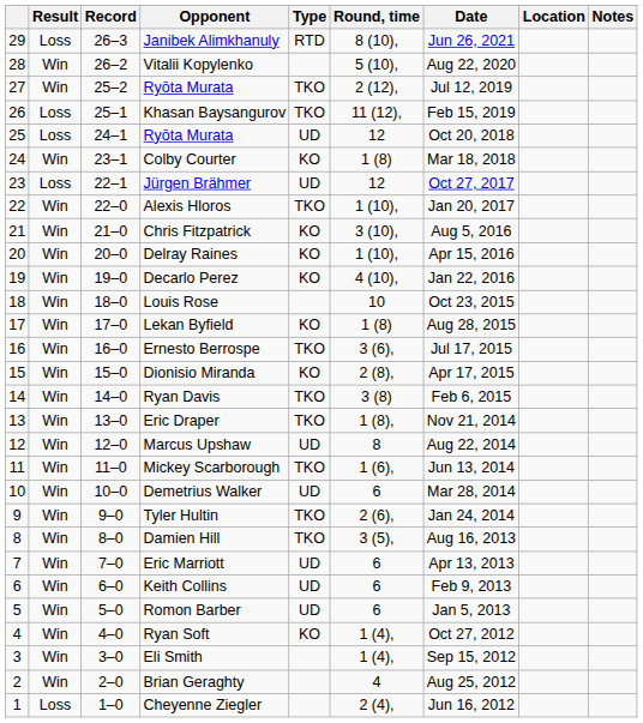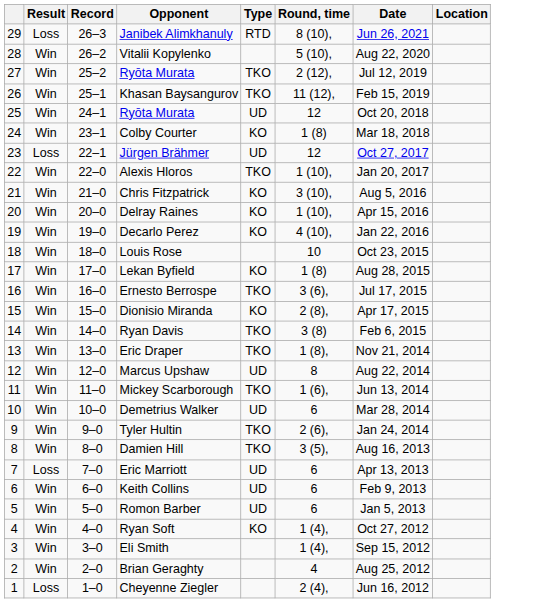 <table class="wikitable" style="text-align:center">
 <tr>
 <th></th>
 <th>Result</th>
 <th>Record</th>
 <th>Opponent</th>
 <th>Type</th>
 <th>Round, time</th>
 <th>Date</th>
 <th>Location</th>
-<th>Notes</th>
 </tr>
 <tr>
 <td>29</td>
 <td>Loss</td>
 <td>26–3</td>
 <td style="text-align:left;"> <a href='#'>Janibek Alimkhanuly</a></td>
 <td>RTD</td>
 <td>8 (10), </td>
 <td><a href='#'>Jun 26, 2021</a></td>
 <td style="text-align:left;"> </td>
-<td></td>
 </tr>
 <tr>
 <td>28</td>
 <td>Win</td>
 <td>26–2</td>
 <td style="text-align:left;"> Vitalii Kopylenko</td>
 <td></td>
 <td>5 (10), </td>
 <td>Aug 22, 2020</td>
 <td style="text-align:left;"> </td>
-<td></td>
 </tr>
 <tr>
 <td>27</td>
 <td>Win</td>
 <td>25–2</td>
 <td style="text-align:left;"> <a href='#'>Ryōta Murata</a></td>
 <td>TKO</td>
 <td>2 (12), </td>
 <td>Jul 12, 2019</td>
 <td style="text-align:left;"> </td>
-<td style="text-align:left;"></td>
 </tr>
 <tr>
 <td>26</td>
-<td>Loss</td>
+<td>Win</td>
 <td>25–1</td>
 <td style="text-align:left;"> Khasan Baysangurov</td>
 <td>TKO</td>
 <td>11 (12), </td>
 <td>Feb 15, 2019</td>
 <td style="text-align:left;"> </td>
-<td style="text-align:left;"></td>
 </tr>
 <tr>
 <td>25</td>
-<td>Loss</td>
+<td>Win</td>
 <td>24–1</td>
 <td style="text-align:left;"> <a href='#'>Ryōta Murata</a></td>
 <td>UD</td>
 <td>12</td>
 <td>Oct 20, 2018</td>
 <td style="text-align:left;"> </td>
-<td style="text-align:left;"></td>
 </tr>
 <tr>
 <td>24</td>
 <td>Win</td>
 <td>23–1</td>
 <td style="text-align:left;"> Colby Courter</td>
 <td>KO</td>
 <td>1 (8)</td>
 <td>Mar 18, 2018</td>
 <td style="text-align:left;"> </td>
-<td></td>
 </tr>
 <tr>
 <td>23</td>
 <td>Loss</td>
 <td>22–1</td>
 <td style="text-align:left;"> <a href='#'>Jürgen Brähmer</a></td>
 <td>UD</td>
 <td>12</td>
 <td><a href='#'>Oct 27, 2017</a></td>
 <td style="text-align:left;"> </td>
-<td style="text-align:left;"></td>
 </tr>
 <tr>
 <td>22</td>
 <td>Win</td>
 <td>22–0</td>
 <td style="text-align:left;"> Alexis Hloros</td>
 <td>TKO</td>
 <td>1 (10), </td>
 <td>Jan 20, 2017</td>
 <td style="text-align:left;"> </td>
-<td style="text-align:left;"></td>
 </tr>
 <tr>
 <td>21</td>
 <td>Win</td>
 <td>21–0</td>
 <td style="text-align:left;"> Chris Fitzpatrick</td>
 <td>KO</td>
 <td>3 (10), </td>
 <td>Aug 5, 2016</td>
 <td style="text-align:left;"> </td>
-<td></td>
 </tr>
 <tr>
 <td>20</td>
 <td>Win</td>
 <td>20–0</td>
 <td style="text-align:left;"> Delray Raines</td>
 <td>KO</td>
 <td>1 (10), </td>
 <td>Apr 15, 2016</td>
 <td style="text-align:left;"> </td>
-<td style="text-align:left;"></td>
 </tr>
 <tr>
 <td>19</td>
 <td>Win</td>
 <td>19–0</td>
 <td style="text-align:left;"> Decarlo Perez</td>
 <td>KO</td>
 <td>4 (10), </td>
 <td>Jan 22, 2016</td>
 <td style="text-align:left;"> </td>
-<td style="text-align:left;"></td>
 </tr>
 <tr>
 <td>18</td>
 <td>Win</td>
 <td>18–0</td>
 <td style="text-align:left;"> Louis Rose</td>
 <td></td>
 <td>10</td>
 <td>Oct 23, 2015</td>
 <td style="text-align:left;"> </td>
-<td style="text-align:left;"></td>
 </tr>
 <tr>
 <td>17</td>
 <td>Win</td>
 <td>17–0</td>
 <td style="text-align:left;"> Lekan Byfield</td>
 <td>KO</td>
 <td>1 (8)</td>
 <td>Aug 28, 2015</td>
 <td style="text-align:left;"> </td>
-<td></td>
 </tr>
 <tr>
 <td>16</td>
 <td>Win</td>
 <td>16–0</td>
 <td style="text-align:left;"> Ernesto Berrospe</td>
 <td>TKO</td>
 <td>3 (6), </td>
 <td>Jul 17, 2015</td>
 <td style="text-align:left;"> </td>
-<td></td>
 </tr>
 <tr>
 <td>15</td>
 <td>Win</td>
 <td>15–0</td>
 <td style="text-align:left;"> Dionisio Miranda</td>
 <td>KO</td>
 <td>2 (8), </td>
 <td>Apr 17, 2015</td>
 <td style="text-align:left;"> </td>
-<td></td>
 </tr>
 <tr>
 <td>14</td>
 <td>Win</td>
 <td>14–0</td>
 <td style="text-align:left;"> Ryan Davis</td>
 <td>TKO</td>
 <td>3 (8)</td>
 <td>Feb 6, 2015</td>
 <td style="text-align:left;"> </td>
-<td></td>
 </tr>
 <tr>
 <td>13</td>
 <td>Win</td>
 <td>13–0</td>
 <td style="text-align:left;"> Eric Draper</td>
 <td>TKO</td>
 <td>1 (8), </td>
 <td>Nov 21, 2014</td>
 <td style="text-align:left;"> </td>
-<td></td>
 </tr>
 <tr>
 <td>12</td>
 <td>Win</td>
 <td>12–0</td>
 <td style="text-align:left;"> Marcus Upshaw</td>
 <td>UD</td>
 <td>8</td>
 <td>Aug 22, 2014</td>
 <td style="text-align:left;"> </td>
-<td></td>
 </tr>
 <tr>
 <td>11</td>
 <td>Win</td>
 <td>11–0</td>
 <td style="text-align:left;"> Mickey Scarborough</td>
 <td>TKO</td>
 <td>1 (6), </td>
 <td>Jun 13, 2014</td>
 <td style="text-align:left;"> </td>
-<td></td>
 </tr>
 <tr>
 <td>10</td>
 <td>Win</td>
 <td>10–0</td>
 <td style="text-align:left;"> Demetrius Walker</td>
 <td>UD</td>
 <td>6</td>
 <td>Mar 28, 2014</td>
 <td style="text-align:left;"> </td>
-<td></td>
 </tr>
 <tr>
 <td>9</td>
 <td>Win</td>
 <td>9–0</td>
 <td style="text-align:left;"> Tyler Hultin</td>
 <td>TKO</td>
 <td>2 (6), </td>
 <td>Jan 24, 2014</td>
 <td style="text-align:left;"> </td>
-<td></td>
 </tr>
 <tr>
 <td>8</td>
 <td>Win</td>
 <td>8–0</td>
 <td style="text-align:left;"> Damien Hill</td>
 <td>TKO</td>
 <td>3 (5), </td>
 <td>Aug 16, 2013</td>
 <td style="text-align:left;"> </td>
-<td></td>
 </tr>
 <tr>
 <td>7</td>
-<td>Win</td>
+<td>Loss</td>
 <td>7–0</td>
 <td style="text-align:left;"> Eric Marriott</td>
 <td>UD</td>
 <td>6</td>
 <td>Apr 13, 2013</td>
 <td style="text-align:left;"> </td>
-<td></td>
 </tr>
 <tr>
 <td>6</td>
 <td>Win</td>
 <td>6–0</td>
 <td style="text-align:left;"> Keith Collins</td>
 <td>UD</td>
 <td>6</td>
 <td>Feb 9, 2013</td>
 <td style="text-align:left;"> </td>
-<td></td>
 </tr>
 <tr>
 <td>5</td>
 <td>Win</td>
 <td>5–0</td>
 <td style="text-align:left;"> Romon Barber</td>
 <td>UD</td>
 <td>6</td>
 <td>Jan 5, 2013</td>
 <td style="text-align:left;"> </td>
-<td></td>
 </tr>
 <tr>
 <td>4</td>
 <td>Win</td>
 <td>4–0</td>
 <td style="text-align:left;"> Ryan Soft</td>
 <td>KO</td>
 <td>1 (4), </td>
 <td>Oct 27, 2012</td>
 <td style="text-align:left;"> </td>
-<td></td>
 </tr>
 <tr>
 <td>3</td>
 <td>Win</td>
 <td>3–0</td>
 <td style="text-align:left;"> Eli Smith</td>
 <td></td>
 <td>1 (4), </td>
 <td>Sep 15, 2012</td>
 <td style="text-align:left;"> </td>
-<td></td>
 </tr>
 <tr>
 <td>2</td>
 <td>Win</td>
 <td>2–0</td>
 <td style="text-align:left;"> Brian Geraghty</td>
 <td></td>
 <td>4</td>
 <td>Aug 25, 2012</td>
 <td style="text-align:left;"> </td>
-<td></td>
 </tr>
 <tr>
 <td>1</td>
 <td>Loss</td>
 <td>1–0</td>
 <td style="text-align:left;"> Cheyenne Ziegler</td>
 <td></td>
 <td>2 (4), </td>
 <td>Jun 16, 2012</td>
 <td style="text-align:left;"> </td>
-<td></td>
 </tr>
 </table>
